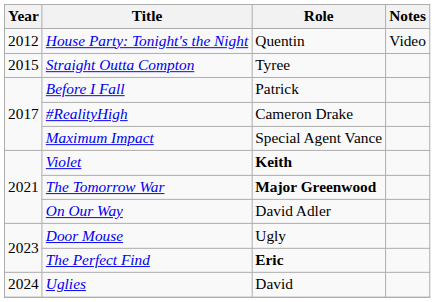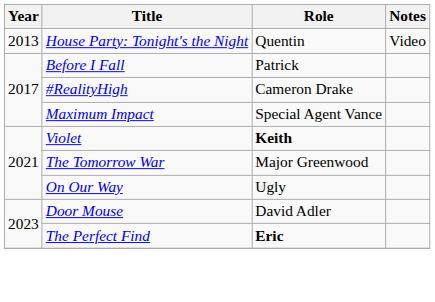 <table class="wikitable sortable">
 <tr>
 <th>Year</th>
 <th>Title</th>
 <th>Role</th>
 <th class="unsortable">Notes</th>
 </tr>
 <tr>
-<td>2012</td>
+<td>2013</td>
 <td><em><a href='#'>House Party: Tonight's the Night</a></em></td>
 <td>Quentin</td>
 <td>Video</td>
-</tr>
-<tr>
-<td>2015</td>
-<td><em><a href='#'>Straight Outta Compton</a></em></td>
-<td>Tyree</td>
-<td></td>
 </tr>
 <tr>
 <td rowspan="3">2017</td>
 <td><em><a href='#'>Before I Fall</a></em></td>
 <td>Patrick</td>
 <td></td>
 </tr>
 <tr>
 <td><em><a href='#'>#RealityHigh</a></em></td>
 <td>Cameron Drake</td>
 <td></td>
 </tr>
 <tr>
 <td><em><a href='#'>Maximum Impact</a></em></td>
 <td>Special Agent Vance</td>
 <td></td>
 </tr>
 <tr>
 <td rowspan="3">2021</td>
 <td><em><a href='#'>Violet</a></em></td>
 <td><strong>Keith</strong></td>
 <td></td>
 </tr>
 <tr>
 <td><em><a href='#'>The Tomorrow War</a></em></td>
-<td><strong>Major Greenwood</strong></td>
+<td>Major Greenwood</td>
 <td></td>
 </tr>
 <tr>
 <td><em><a href='#'>On Our Way</a></em></td>
-<td>David Adler</td>
+<td>Ugly</td>
 <td></td>
 </tr>
 <tr>
 <td rowspan="2">2023</td>
 <td><em><a href='#'>Door Mouse</a></em></td>
-<td>Ugly</td>
+<td>David Adler</td>
 <td></td>
 </tr>
 <tr>
 <td><em><a href='#'>The Perfect Find</a></em></td>
 <td><strong>Eric</strong></td>
 <td></td>
 </tr>
 <tr>
-<td>2024</td>
-<td><em><a href='#'>Uglies</a></em></td>
-<td>David</td>
-<td></td>
-</tr>
-<tr>
 </tr>
 </table>
